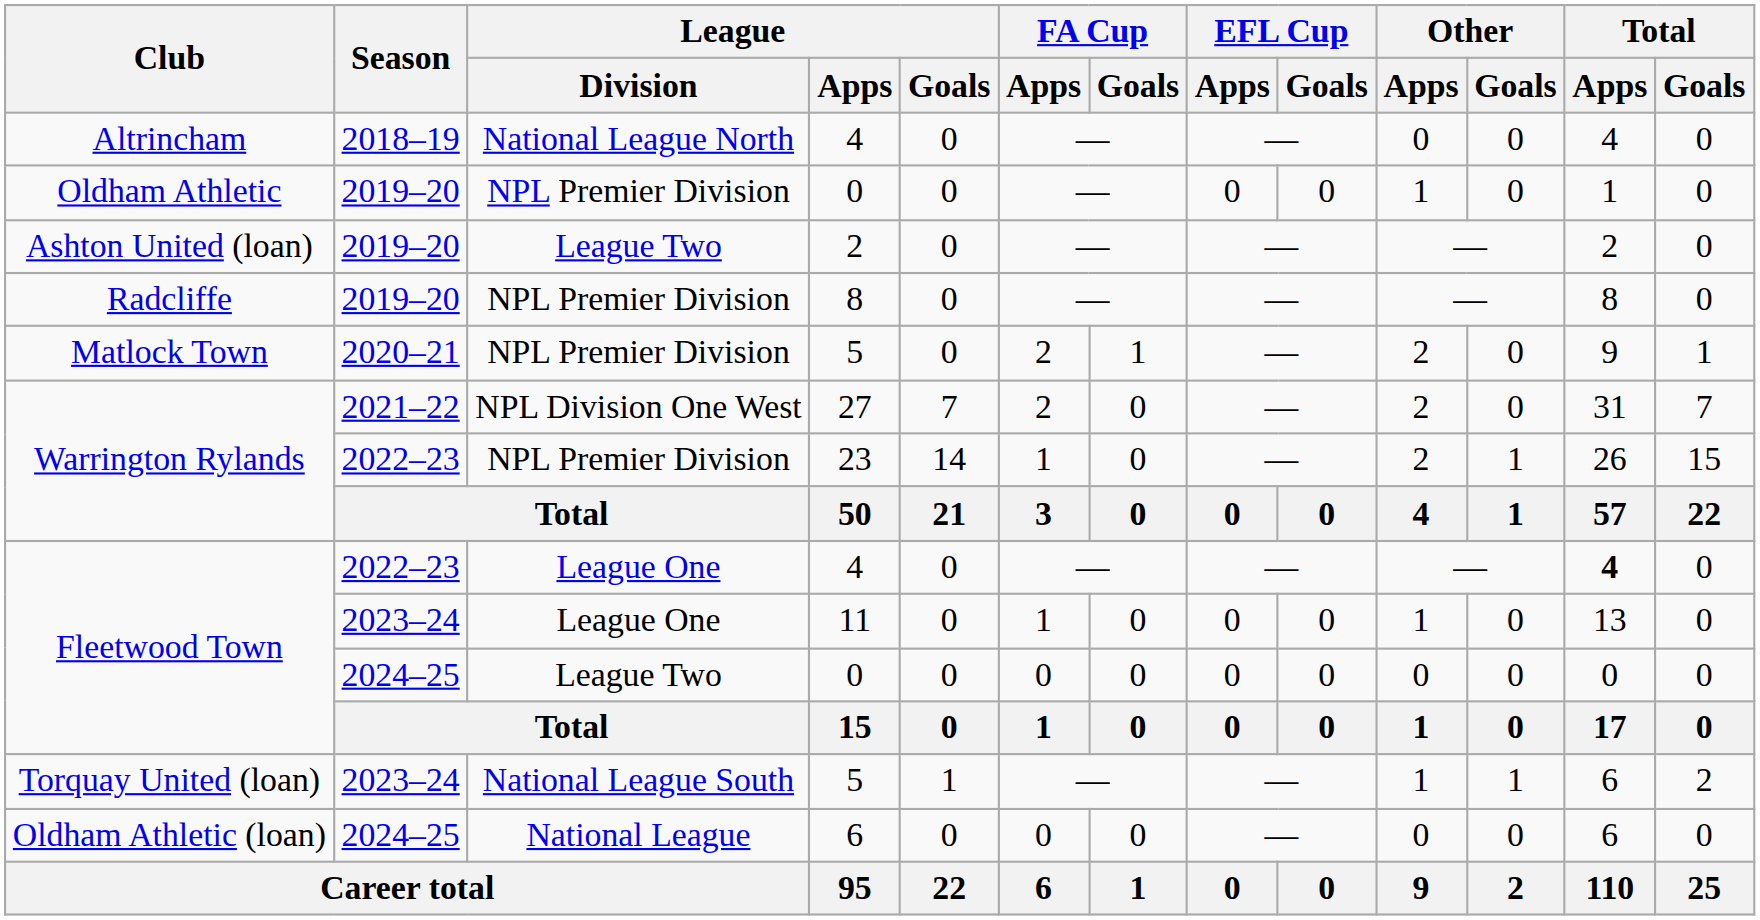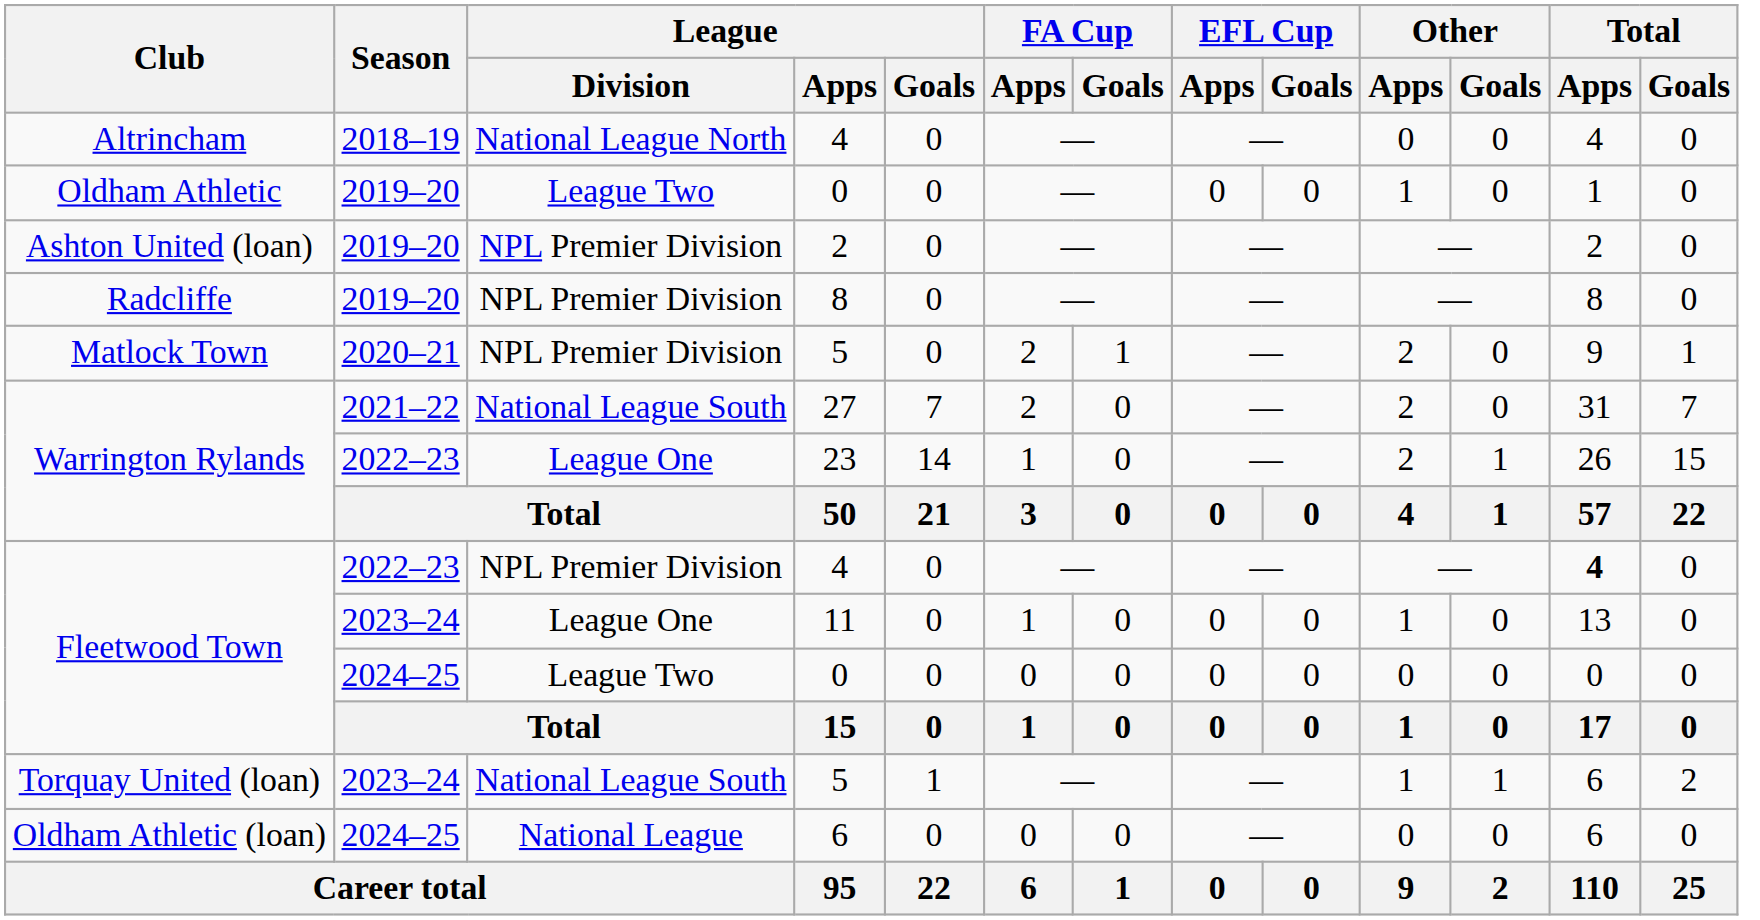 <table class=wikitable style="text-align: center;">
 <tr>
 <th rowspan=2>Club</th>
 <th rowspan=2>Season</th>
 <th colspan=3>League</th>
 <th colspan=2><a href='#'>FA Cup</a></th>
 <th colspan=2><a href='#'>EFL Cup</a></th>
 <th colspan=2>Other</th>
 <th colspan=2>Total</th>
 </tr>
 <tr>
 <th>Division</th>
 <th>Apps</th>
 <th>Goals</th>
 <th>Apps</th>
 <th>Goals</th>
 <th>Apps</th>
 <th>Goals</th>
 <th>Apps</th>
 <th>Goals</th>
 <th>Apps</th>
 <th>Goals</th>
 </tr>
 <tr>
 <td><a href='#'>Altrincham</a></td>
 <td><a href='#'>2018–19</a></td>
 <td><a href='#'>National League North</a></td>
 <td>4</td>
 <td>0</td>
 <td colspan="2">—</td>
 <td colspan="2">—</td>
 <td>0</td>
 <td>0</td>
 <td>4</td>
 <td>0</td>
 </tr>
 <tr>
 <td><a href='#'>Oldham Athletic</a></td>
 <td><a href='#'>2019–20</a></td>
-<td><a href='#'>NPL</a> Premier Division</td>
+<td><a href='#'>League Two</a></td>
 <td>0</td>
 <td>0</td>
 <td colspan="2">—</td>
 <td>0</td>
 <td>0</td>
 <td>1</td>
 <td>0</td>
 <td>1</td>
 <td>0</td>
 </tr>
 <tr>
 <td><a href='#'>Ashton United</a> (loan)</td>
 <td><a href='#'>2019–20</a></td>
-<td><a href='#'>League Two</a></td>
+<td><a href='#'>NPL</a> Premier Division</td>
 <td>2</td>
 <td>0</td>
 <td colspan="2">—</td>
 <td colspan="2">—</td>
 <td colspan="2">—</td>
 <td>2</td>
 <td>0</td>
 </tr>
 <tr>
 <td><a href='#'>Radcliffe</a></td>
 <td><a href='#'>2019–20</a></td>
 <td>NPL Premier Division</td>
 <td>8</td>
 <td>0</td>
 <td colspan="2">—</td>
 <td colspan="2">—</td>
 <td colspan="2">—</td>
 <td>8</td>
 <td>0</td>
 </tr>
 <tr>
 <td><a href='#'>Matlock Town</a></td>
 <td><a href='#'>2020–21</a></td>
 <td>NPL Premier Division</td>
 <td>5</td>
 <td>0</td>
 <td>2</td>
 <td>1</td>
 <td colspan="2">—</td>
 <td>2</td>
 <td>0</td>
 <td>9</td>
 <td>1</td>
 </tr>
 <tr>
 <td rowspan="3"><a href='#'>Warrington Rylands</a></td>
 <td><a href='#'>2021–22</a></td>
-<td>NPL Division One West</td>
+<td><a href='#'>National League South</a></td>
 <td>27</td>
 <td>7</td>
 <td>2</td>
 <td>0</td>
 <td colspan="2">—</td>
 <td>2</td>
 <td>0</td>
 <td>31</td>
 <td>7</td>
 </tr>
 <tr>
 <td><a href='#'>2022–23</a></td>
-<td>NPL Premier Division</td>
+<td><a href='#'>League One</a></td>
 <td>23</td>
 <td>14</td>
 <td>1</td>
 <td>0</td>
 <td colspan="2">—</td>
 <td>2</td>
 <td>1</td>
 <td>26</td>
 <td>15</td>
 </tr>
 <tr>
 <th colspan="2">Total</th>
 <th>50</th>
 <th>21</th>
 <th>3</th>
 <th>0</th>
 <th>0</th>
 <th>0</th>
 <th>4</th>
 <th>1</th>
 <th>57</th>
 <th>22</th>
 </tr>
 <tr>
 <td rowspan="4"><a href='#'>Fleetwood Town</a></td>
 <td><a href='#'>2022–23</a></td>
-<td><a href='#'>League One</a></td>
+<td>NPL Premier Division</td>
 <td>4</td>
 <td>0</td>
 <td colspan="2">—</td>
 <td colspan="2">—</td>
 <td colspan="2">—</td>
 <td><strong>4</strong></td>
 <td>0</td>
 </tr>
 <tr>
 <td><a href='#'>2023–24</a></td>
 <td>League One</td>
 <td>11</td>
 <td>0</td>
 <td>1</td>
 <td>0</td>
 <td>0</td>
 <td>0</td>
 <td>1</td>
 <td>0</td>
 <td>13</td>
 <td>0</td>
 </tr>
 <tr>
 <td><a href='#'>2024–25</a></td>
 <td>League Two</td>
 <td>0</td>
 <td>0</td>
 <td>0</td>
 <td>0</td>
 <td>0</td>
 <td>0</td>
 <td>0</td>
 <td>0</td>
 <td>0</td>
 <td>0</td>
 </tr>
 <tr>
 <th colspan="2">Total</th>
 <th>15</th>
 <th>0</th>
 <th>1</th>
 <th>0</th>
 <th>0</th>
 <th>0</th>
 <th>1</th>
 <th>0</th>
 <th>17</th>
 <th>0</th>
 </tr>
 <tr>
 <td><a href='#'>Torquay United</a> (loan)</td>
 <td><a href='#'>2023–24</a></td>
 <td><a href='#'>National League South</a></td>
 <td>5</td>
 <td>1</td>
 <td colspan="2">—</td>
 <td colspan="2">—</td>
 <td>1</td>
 <td>1</td>
 <td>6</td>
 <td>2</td>
 </tr>
 <tr>
 <td><a href='#'>Oldham Athletic</a> (loan)</td>
 <td><a href='#'>2024–25</a></td>
 <td><a href='#'>National League</a></td>
 <td>6</td>
 <td>0</td>
 <td>0</td>
 <td>0</td>
 <td colspan="2">—</td>
 <td>0</td>
 <td>0</td>
 <td>6</td>
 <td>0</td>
 </tr>
 <tr>
 <th colspan=3>Career total</th>
 <th>95</th>
 <th>22</th>
 <th>6</th>
 <th>1</th>
 <th>0</th>
 <th>0</th>
 <th>9</th>
 <th>2</th>
 <th>110</th>
 <th>25</th>
 </tr>
 </table>
